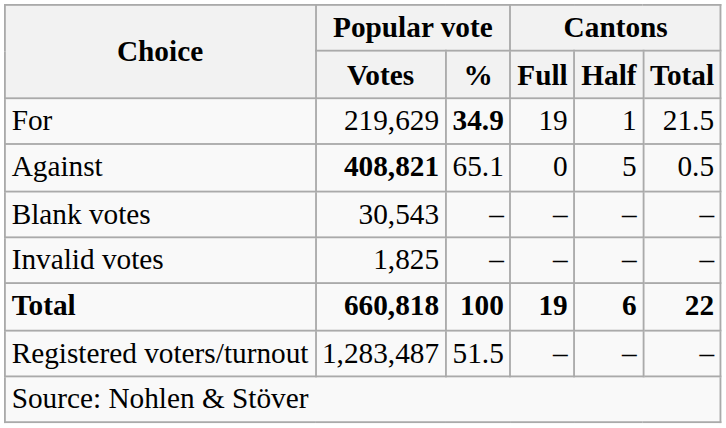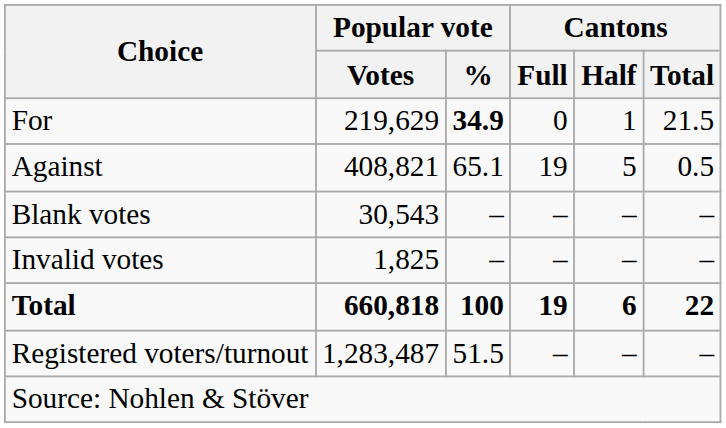 <table class=wikitable style=text-align:right>
 <tr>
 <th rowspan=2>Choice</th>
 <th colspan=2>Popular vote</th>
 <th colspan=3>Cantons</th>
 </tr>
 <tr>
 <th>Votes</th>
 <th>%</th>
 <th>Full</th>
 <th>Half</th>
 <th>Total</th>
 </tr>
 <tr>
 <td align=left>For</td>
 <td>219,629</td>
 <td><strong>34.9</strong></td>
-<td>19</td>
+<td>0</td>
 <td>1</td>
 <td>21.5</td>
 </tr>
 <tr>
 <td align=left>Against</td>
-<td><strong>408,821</strong></td>
+<td>408,821</td>
 <td>65.1</td>
-<td>0</td>
+<td>19</td>
 <td>5</td>
 <td>0.5</td>
 </tr>
 <tr>
 <td align=left>Blank votes</td>
 <td>30,543</td>
 <td>–</td>
 <td>–</td>
 <td>–</td>
 <td>–</td>
 </tr>
 <tr>
 <td align=left>Invalid votes</td>
 <td>1,825</td>
 <td>–</td>
 <td>–</td>
 <td>–</td>
 <td>–</td>
 </tr>
 <tr>
 <td align=left><strong>Total</strong></td>
 <td><strong>660,818</strong></td>
 <td><strong>100</strong></td>
 <td><strong>19</strong></td>
 <td><strong>6</strong></td>
 <td><strong>22</strong></td>
 </tr>
 <tr>
 <td align=left>Registered voters/turnout</td>
 <td>1,283,487</td>
 <td>51.5</td>
 <td>–</td>
 <td>–</td>
 <td>–</td>
 </tr>
 <tr>
 <td align=left colspan=6>Source: Nohlen & Stöver</td>
 </tr>
 </table>
